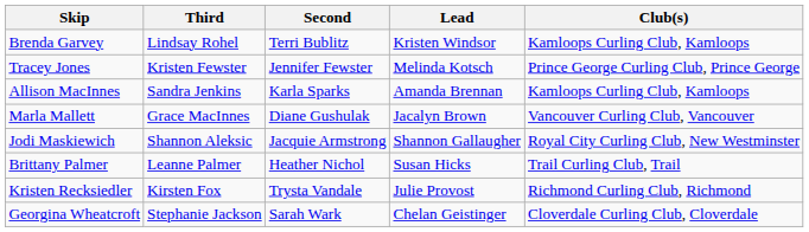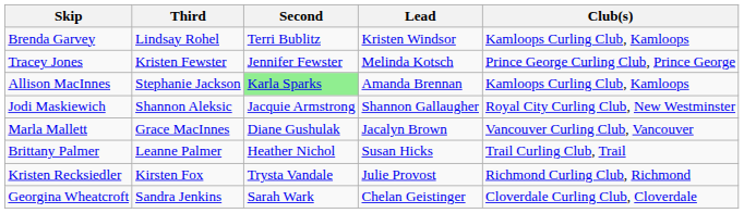 <table class="wikitable" border="1">
 <tr>
 <th>Skip</th>
 <th>Third</th>
 <th>Second</th>
 <th>Lead</th>
 <th>Club(s)</th>
 </tr>
 <tr>
 <td><a href='#'>Brenda Garvey</a></td>
 <td><a href='#'>Lindsay Rohel</a></td>
 <td><a href='#'>Terri Bublitz</a></td>
 <td><a href='#'>Kristen Windsor</a></td>
 <td><a href='#'>Kamloops Curling Club</a>, <a href='#'>Kamloops</a></td>
 </tr>
 <tr>
 <td><a href='#'>Tracey Jones</a></td>
 <td><a href='#'>Kristen Fewster</a></td>
 <td><a href='#'>Jennifer Fewster</a></td>
 <td><a href='#'>Melinda Kotsch</a></td>
 <td><a href='#'>Prince George Curling Club</a>, <a href='#'>Prince George</a></td>
 </tr>
 <tr>
 <td><a href='#'>Allison MacInnes</a></td>
-<td><a href='#'>Sandra Jenkins</a></td>
-<td><a href='#'>Karla Sparks</a></td>
+<td><a href='#'>Stephanie Jackson</a></td>
+<td style="background: lightgreen;"><a href='#'>Karla Sparks</a></td>
 <td><a href='#'>Amanda Brennan</a></td>
 <td><a href='#'>Kamloops Curling Club</a>, <a href='#'>Kamloops</a></td>
+</tr>
+<tr>
+<td><a href='#'>Jodi Maskiewich</a></td>
+<td><a href='#'>Shannon Aleksic</a></td>
+<td><a href='#'>Jacquie Armstrong</a></td>
+<td><a href='#'>Shannon Gallaugher</a></td>
+<td><a href='#'>Royal City Curling Club</a>, <a href='#'>New Westminster</a></td>
 </tr>
 <tr>
 <td><a href='#'>Marla Mallett</a></td>
 <td><a href='#'>Grace MacInnes</a></td>
 <td><a href='#'>Diane Gushulak</a></td>
 <td><a href='#'>Jacalyn Brown</a></td>
 <td><a href='#'>Vancouver Curling Club</a>, <a href='#'>Vancouver</a></td>
-</tr>
-<tr>
-<td><a href='#'>Jodi Maskiewich</a></td>
-<td><a href='#'>Shannon Aleksic</a></td>
-<td><a href='#'>Jacquie Armstrong</a></td>
-<td><a href='#'>Shannon Gallaugher</a></td>
-<td><a href='#'>Royal City Curling Club</a>, <a href='#'>New Westminster</a></td>
 </tr>
 <tr>
 <td><a href='#'>Brittany Palmer</a></td>
 <td><a href='#'>Leanne Palmer</a></td>
 <td><a href='#'>Heather Nichol</a></td>
 <td><a href='#'>Susan Hicks</a></td>
 <td><a href='#'>Trail Curling Club</a>, <a href='#'>Trail</a></td>
 </tr>
 <tr>
 <td><a href='#'>Kristen Recksiedler</a></td>
 <td><a href='#'>Kirsten Fox</a></td>
 <td><a href='#'>Trysta Vandale</a></td>
 <td><a href='#'>Julie Provost</a></td>
 <td><a href='#'>Richmond Curling Club</a>, <a href='#'>Richmond</a></td>
 </tr>
 <tr>
 <td><a href='#'>Georgina Wheatcroft</a></td>
-<td><a href='#'>Stephanie Jackson</a></td>
+<td><a href='#'>Sandra Jenkins</a></td>
 <td><a href='#'>Sarah Wark</a></td>
 <td><a href='#'>Chelan Geistinger</a></td>
 <td><a href='#'>Cloverdale Curling Club</a>, <a href='#'>Cloverdale</a></td>
 </tr>
 </table>
